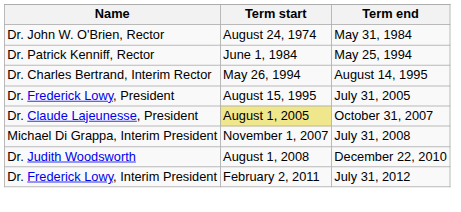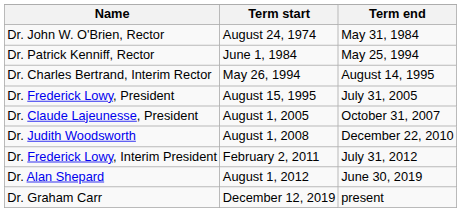 <table class="wikitable">
 <tr>
 </tr>
 <tr>
 <th>Name</th>
 <th>Term start</th>
 <th>Term end</th>
 </tr>
 <tr>
 <td>Dr. John W. O'Brien, Rector</td>
 <td>August 24, 1974</td>
 <td>May 31, 1984</td>
 </tr>
 <tr>
 <td>Dr. Patrick Kenniff, Rector</td>
 <td>June 1, 1984</td>
 <td>May 25, 1994</td>
 </tr>
 <tr>
 <td>Dr. Charles Bertrand, Interim Rector</td>
 <td>May 26, 1994</td>
 <td>August 14, 1995</td>
 </tr>
 <tr>
 <td>Dr. <a href='#'>Frederick Lowy</a>, President</td>
 <td>August 15, 1995</td>
 <td>July 31, 2005</td>
 </tr>
 <tr>
 <td>Dr. <a href='#'>Claude Lajeunesse</a>, President</td>
-<td style="background: khaki;">August 1, 2005</td>
+<td>August 1, 2005</td>
 <td>October 31, 2007</td>
-</tr>
-<tr>
-<td>Michael Di Grappa, Interim President</td>
-<td>November 1, 2007</td>
-<td>July 31, 2008</td>
 </tr>
 <tr>
 <td>Dr. <a href='#'>Judith Woodsworth</a></td>
 <td>August 1, 2008</td>
 <td>December 22, 2010</td>
 </tr>
 <tr>
 <td>Dr. <a href='#'>Frederick Lowy</a>, Interim President</td>
 <td>February 2, 2011</td>
 <td>July 31, 2012</td>
 </tr>
+<tr>
+<td>Dr. <a href='#'>Alan Shepard</a></td>
+<td>August 1, 2012</td>
+<td>June 30, 2019</td>
+</tr>
+<tr>
+<td>Dr. Graham Carr</td>
+<td>December 12, 2019</td>
+<td>present</td>
+</tr>
 </table>
